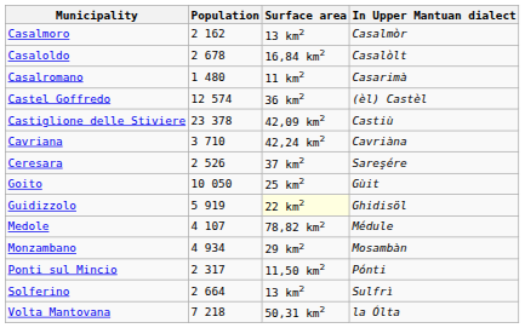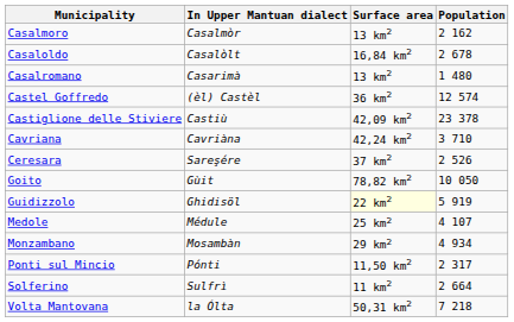 <table class="wikitable">
 <tr>
 <th>Municipality</th>
+<th>In Upper Mantuan dialect</th>
+<th>Surface area</th>
 <th>Population</th>
-<th>Surface area</th>
-<th>In Upper Mantuan dialect</th>
 </tr>
 <tr>
 <td><a href='#'>Casalmoro</a></td>
+<td><em>Casalmòr</em></td>
+<td>13 km<sup>2</sup></td>
 <td>2 162</td>
-<td>13 km<sup>2</sup></td>
-<td><em>Casalmòr</em></td>
 </tr>
 <tr>
 <td><a href='#'>Casaloldo</a></td>
+<td><em>Casalòlt</em></td>
+<td>16,84 km<sup>2</sup></td>
 <td>2 678</td>
-<td>16,84 km<sup>2</sup></td>
-<td><em>Casalòlt</em></td>
 </tr>
 <tr>
 <td><a href='#'>Casalromano</a></td>
+<td><em>Casarimà</em></td>
+<td>13 km<sup>2</sup></td>
 <td>1 480</td>
-<td>11 km<sup>2</sup></td>
-<td><em>Casarimà</em></td>
 </tr>
 <tr>
 <td><a href='#'>Castel Goffredo</a></td>
+<td><em>(èl) Castèl</em></td>
+<td>36 km<sup>2</sup></td>
 <td>12 574</td>
-<td>36 km<sup>2</sup></td>
-<td><em>(èl) Castèl</em></td>
 </tr>
 <tr>
 <td><a href='#'>Castiglione delle Stiviere</a></td>
+<td><em>Castiù</em></td>
+<td>42,09 km<sup>2</sup></td>
 <td>23 378</td>
-<td>42,09 km<sup>2</sup></td>
-<td><em>Castiù</em></td>
 </tr>
 <tr>
 <td><a href='#'>Cavriana</a></td>
+<td><em>Cavriàna</em></td>
+<td>42,24 km<sup>2</sup></td>
 <td>3 710</td>
-<td>42,24 km<sup>2</sup></td>
-<td><em>Cavriàna</em></td>
 </tr>
 <tr>
 <td><a href='#'>Ceresara</a></td>
+<td><em>Sareşére</em></td>
+<td>37 km<sup>2</sup></td>
 <td>2 526</td>
-<td>37 km<sup>2</sup></td>
-<td><em>Sareşére</em></td>
 </tr>
 <tr>
 <td><a href='#'>Goito</a></td>
+<td><em>Gùit</em></td>
+<td>78,82 km<sup>2</sup></td>
 <td>10 050</td>
-<td>25 km<sup>2</sup></td>
-<td><em>Gùit</em></td>
 </tr>
 <tr>
 <td><a href='#'>Guidizzolo</a></td>
+<td><em>Ghidisöl</em></td>
+<td style="background: lightyellow;">22 km<sup>2</sup></td>
 <td>5 919</td>
-<td style="background: lightyellow;">22 km<sup>2</sup></td>
-<td><em>Ghidisöl</em></td>
 </tr>
 <tr>
 <td><a href='#'>Medole</a></td>
+<td><em>Médule</em></td>
+<td>25 km<sup>2</sup></td>
 <td>4 107</td>
-<td>78,82 km<sup>2</sup></td>
-<td><em>Médule</em></td>
 </tr>
 <tr>
 <td><a href='#'>Monzambano</a></td>
+<td><em>Mosambàn</em></td>
+<td>29 km<sup>2</sup></td>
 <td>4 934</td>
-<td>29 km<sup>2</sup></td>
-<td><em>Mosambàn</em></td>
 </tr>
 <tr>
 <td><a href='#'>Ponti sul Mincio</a></td>
+<td><em>Pónti</em></td>
+<td>11,50 km<sup>2</sup></td>
 <td>2 317</td>
-<td>11,50 km<sup>2</sup></td>
-<td><em>Pónti</em></td>
 </tr>
 <tr>
 <td><a href='#'>Solferino</a></td>
+<td><em>Sulfrì</em></td>
+<td>11 km<sup>2</sup></td>
 <td>2 664</td>
-<td>13 km<sup>2</sup></td>
-<td><em>Sulfrì</em></td>
 </tr>
 <tr>
 <td><a href='#'>Volta Mantovana</a></td>
+<td><em>la Ólta</em></td>
+<td>50,31 km<sup>2</sup></td>
 <td>7 218</td>
-<td>50,31 km<sup>2</sup></td>
-<td><em>la Ólta</em></td>
 </tr>
 </table>
